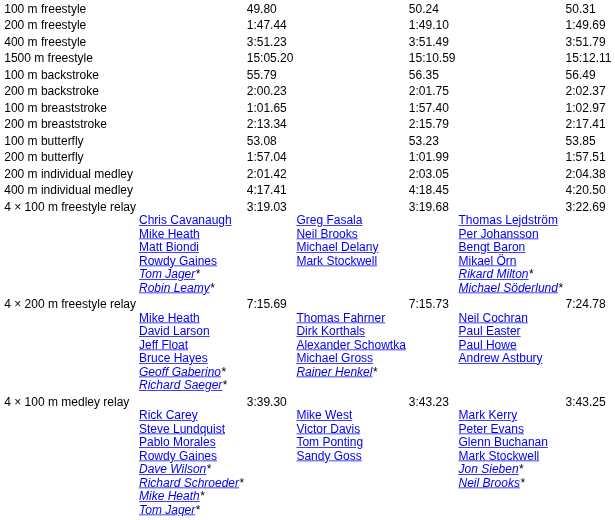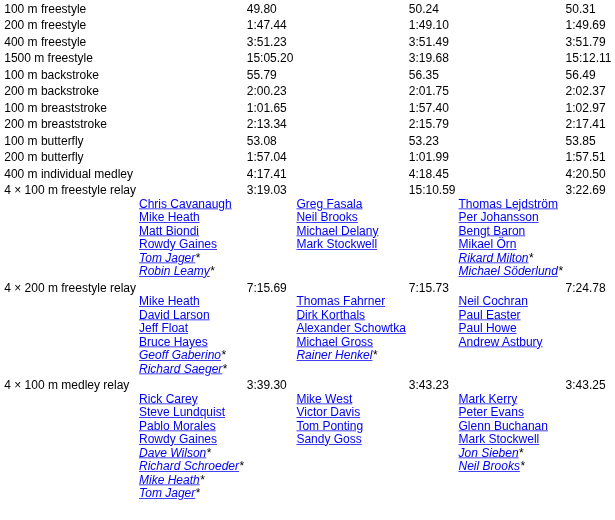 <table>
 <tr>
 <td>100 m freestyle<br></td>
 <td></td>
 <td>49.80 </td>
 <td></td>
 <td>50.24</td>
 <td></td>
 <td>50.31</td>
 </tr>
 <tr>
 <td>200 m freestyle<br></td>
 <td></td>
 <td>1:47.44 </td>
 <td></td>
 <td>1:49.10</td>
 <td></td>
 <td>1:49.69</td>
 </tr>
 <tr>
 <td>400 m freestyle<br></td>
 <td></td>
 <td>3:51.23</td>
 <td></td>
 <td>3:51.49</td>
 <td></td>
 <td>3:51.79</td>
 </tr>
 <tr>
 <td>1500 m freestyle<br></td>
 <td></td>
 <td>15:05.20</td>
 <td></td>
-<td>15:10.59</td>
+<td>3:19.68</td>
 <td></td>
 <td>15:12.11</td>
 </tr>
 <tr>
 <td>100 m backstroke<br></td>
 <td></td>
 <td>55.79</td>
 <td></td>
 <td>56.35</td>
 <td></td>
 <td>56.49</td>
 </tr>
 <tr>
 <td>200 m backstroke<br></td>
 <td></td>
 <td>2:00.23</td>
 <td></td>
 <td>2:01.75</td>
 <td></td>
 <td>2:02.37</td>
 </tr>
 <tr>
 <td>100 m breaststroke<br></td>
 <td></td>
 <td>1:01.65 </td>
 <td></td>
 <td>1:57.40</td>
 <td></td>
 <td>1:02.97</td>
 </tr>
 <tr>
 <td>200 m breaststroke<br></td>
 <td></td>
 <td>2:13.34 </td>
 <td></td>
 <td>2:15.79</td>
 <td></td>
 <td>2:17.41</td>
 </tr>
 <tr>
 <td>100 m butterfly<br></td>
 <td></td>
 <td>53.08 </td>
 <td></td>
 <td>53.23</td>
 <td></td>
 <td>53.85</td>
 </tr>
 <tr>
 <td>200 m butterfly<br></td>
 <td></td>
 <td>1:57.04 </td>
 <td></td>
 <td>1:01.99</td>
 <td></td>
 <td>1:57.51</td>
 </tr>
 <tr>
-<td>200 m individual medley<br></td>
-<td></td>
-<td>2:01.42 </td>
-<td></td>
-<td>2:03.05</td>
-<td></td>
-<td>2:04.38</td>
-</tr>
-<tr>
 <td>400 m individual medley<br></td>
 <td></td>
 <td>4:17.41 </td>
 <td></td>
 <td>4:18.45</td>
 <td></td>
 <td>4:20.50</td>
 </tr>
 <tr valign="top">
 <td>4 × 100 m freestyle relay<br></td>
 <td><br> <a href='#'>Chris Cavanaugh</a><br><a href='#'>Mike Heath</a><br> <a href='#'>Matt Biondi</a><br> <a href='#'>Rowdy Gaines</a><br> <em><a href='#'>Tom Jager</a>*</em><br> <em><a href='#'>Robin Leamy</a>*</em></td>
 <td>3:19.03 </td>
 <td><br> <a href='#'>Greg Fasala</a><br> <a href='#'>Neil Brooks</a><br><a href='#'>Michael Delany</a><br> <a href='#'>Mark Stockwell</a><br></td>
-<td>3:19.68</td>
+<td>15:10.59</td>
 <td><br> <a href='#'>Thomas Lejdström</a><br> <a href='#'>Per Johansson</a><br> <a href='#'>Bengt Baron</a><br> <a href='#'>Mikael Örn</a><br> <em><a href='#'>Rikard Milton</a>*</em><br> <em><a href='#'>Michael Söderlund</a>*</em></td>
 <td>3:22.69</td>
 </tr>
 <tr valign="top">
 <td>4 × 200 m freestyle relay<br></td>
 <td><br> <a href='#'>Mike Heath</a><br> <a href='#'>David Larson</a><br> <a href='#'>Jeff Float</a><br> <a href='#'>Bruce Hayes</a><br> <em><a href='#'>Geoff Gaberino</a>*</em><br> <em><a href='#'>Richard Saeger</a>*</em></td>
 <td>7:15.69 </td>
 <td><br> <a href='#'>Thomas Fahrner</a><br> <a href='#'>Dirk Korthals</a><br> <a href='#'>Alexander Schowtka</a><br> <a href='#'>Michael Gross</a><br> <em><a href='#'>Rainer Henkel</a>*</em></td>
 <td>7:15.73</td>
 <td><br> <a href='#'>Neil Cochran</a><br> <a href='#'>Paul Easter</a><br> <a href='#'>Paul Howe</a><br> <a href='#'>Andrew Astbury</a></td>
 <td>7:24.78</td>
 </tr>
 <tr valign="top">
 <td>4 × 100 m medley relay<br></td>
 <td><br> <a href='#'>Rick Carey</a><br> <a href='#'>Steve Lundquist</a><br> <a href='#'>Pablo Morales</a><br> <a href='#'>Rowdy Gaines</a><br> <em><a href='#'>Dave Wilson</a>*</em><br> <em><a href='#'>Richard Schroeder</a>*</em><br> <em><a href='#'>Mike Heath</a>*</em><br> <em><a href='#'>Tom Jager</a>*</em></td>
 <td>3:39.30 </td>
 <td><br> <a href='#'>Mike West</a><br> <a href='#'>Victor Davis</a><br> <a href='#'>Tom Ponting</a><br> <a href='#'>Sandy Goss</a><br></td>
 <td>3:43.23</td>
 <td><br> <a href='#'>Mark Kerry</a><br> <a href='#'>Peter Evans</a><br> <a href='#'>Glenn Buchanan</a><br> <a href='#'>Mark Stockwell</a><br> <em><a href='#'>Jon Sieben</a>*</em><br> <em><a href='#'>Neil Brooks</a>*</em></td>
 <td>3:43.25</td>
 </tr>
 </table>
